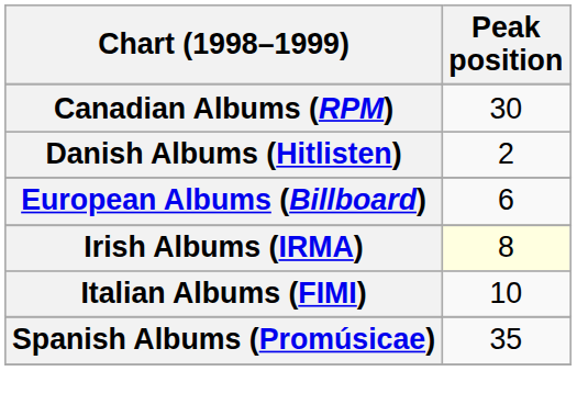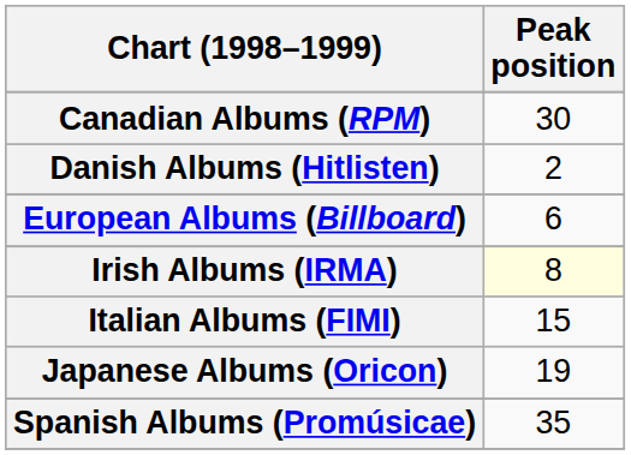 <table class="wikitable sortable plainrowheaders" style="text-align:center;">
 <tr>
 <th scope="col">Chart (1998–1999)</th>
 <th scope="col">Peak<br>position</th>
 </tr>
 <tr>
 </tr>
 <tr>
 </tr>
 <tr>
 </tr>
 <tr>
 <th scope="row">Canadian Albums (<em><a href='#'>RPM</a></em>)</th>
 <td>30</td>
 </tr>
 <tr>
 <th scope="row">Danish Albums (<a href='#'>Hitlisten</a>)</th>
 <td>2</td>
 </tr>
 <tr>
 </tr>
 <tr>
 <th scope="row"><a href='#'>European Albums</a> (<em><a href='#'>Billboard</a></em>)</th>
 <td>6</td>
 </tr>
 <tr>
 </tr>
 <tr>
 </tr>
 <tr>
 </tr>
 <tr>
 <th scope="row">Irish Albums (<a href='#'>IRMA</a>)</th>
 <td style="background: lightyellow;">8</td>
 </tr>
 <tr>
 <th scope="row">Italian Albums (<a href='#'>FIMI</a>)</th>
-<td>10</td>
+<td>15</td>
+</tr>
+<tr>
+<th scope="row">Japanese Albums (<a href='#'>Oricon</a>)</th>
+<td>19</td>
 </tr>
 <tr>
 </tr>
 <tr>
 </tr>
 <tr>
 <th scope="row">Spanish Albums (<a href='#'>Promúsicae</a>)</th>
 <td>35</td>
 </tr>
 <tr>
 </tr>
 <tr>
 </tr>
 <tr>
 </tr>
 </table>
